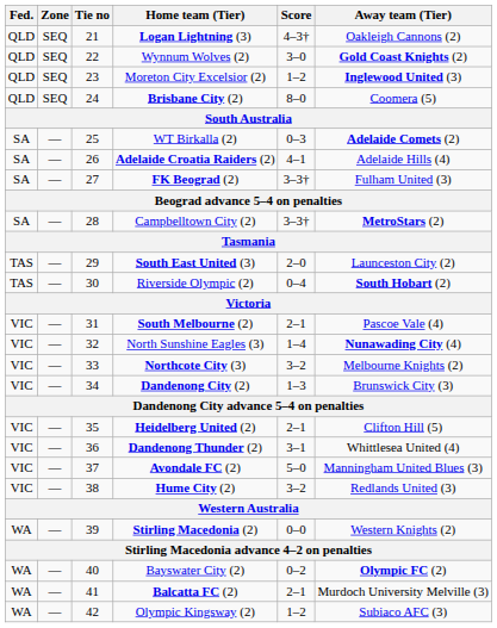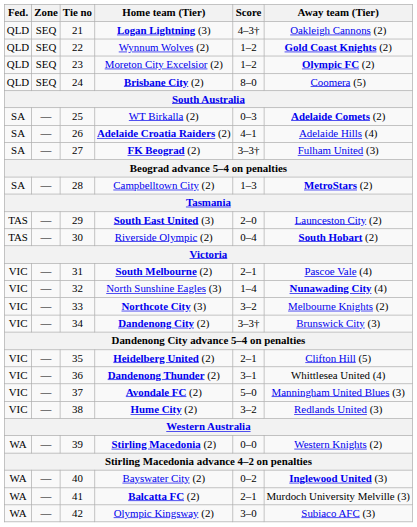 <table class="wikitable" style="text-align:center">
 <tr>
 <th>Fed.</th>
 <th>Zone</th>
 <th>Tie no</th>
 <th>Home team (Tier)</th>
 <th>Score</th>
 <th>Away team (Tier)</th>
 </tr>
 <tr>
 <td>QLD</td>
 <td>SEQ</td>
 <td>21</td>
 <td><strong><a href='#'>Logan Lightning</a></strong> (3)</td>
 <td>4–3†</td>
 <td><a href='#'>Oakleigh Cannons</a> (2)</td>
 </tr>
 <tr>
 <td>QLD</td>
 <td>SEQ</td>
 <td>22</td>
 <td><a href='#'>Wynnum Wolves</a> (2)</td>
-<td>3–0</td>
+<td>1–2</td>
 <td><strong><a href='#'>Gold Coast Knights</a></strong> (2)</td>
 </tr>
 <tr>
 <td>QLD</td>
 <td>SEQ</td>
 <td>23</td>
 <td><a href='#'>Moreton City Excelsior</a> (2)</td>
 <td>1–2</td>
-<td><strong><a href='#'>Inglewood United</a></strong> (3)</td>
+<td><strong><a href='#'>Olympic FC</a></strong> (2)</td>
 </tr>
 <tr>
 <td>QLD</td>
 <td>SEQ</td>
 <td>24</td>
 <td><strong><a href='#'>Brisbane City</a></strong> (2)</td>
 <td>8–0</td>
 <td><a href='#'>Coomera</a> (5)</td>
 </tr>
 <tr>
 <th colspan=6><a href='#'>South Australia</a></th>
 </tr>
 <tr>
 <td>SA</td>
 <td>—</td>
 <td>25</td>
 <td><a href='#'>WT Birkalla</a> (2)</td>
 <td>0–3</td>
 <td><strong><a href='#'>Adelaide Comets</a></strong> (2)</td>
 </tr>
 <tr>
 <td>SA</td>
 <td>—</td>
 <td>26</td>
 <td><strong><a href='#'>Adelaide Croatia Raiders</a></strong> (2)</td>
 <td>4–1</td>
 <td><a href='#'>Adelaide Hills</a> (4)</td>
 </tr>
 <tr>
 <td>SA</td>
 <td>—</td>
 <td>27</td>
 <td><strong><a href='#'>FK Beograd</a></strong> (2)</td>
 <td>3–3†</td>
 <td><a href='#'>Fulham United</a> (3)</td>
 </tr>
 <tr>
 <th colspan=6>Beograd advance 5–4 on penalties</th>
 </tr>
 <tr>
 <td>SA</td>
 <td>—</td>
 <td>28</td>
 <td><a href='#'>Campbelltown City</a> (2)</td>
-<td>3–3†</td>
+<td>1–3</td>
 <td><strong><a href='#'>MetroStars</a></strong> (2)</td>
 </tr>
 <tr>
 <th colspan=6><a href='#'>Tasmania</a></th>
 </tr>
 <tr>
 <td>TAS</td>
 <td>—</td>
 <td>29</td>
 <td><strong><a href='#'>South East United</a></strong> (3)</td>
 <td>2–0</td>
 <td><a href='#'>Launceston City</a> (2)</td>
 </tr>
 <tr>
 <td>TAS</td>
 <td>—</td>
 <td>30</td>
 <td><a href='#'>Riverside Olympic</a> (2)</td>
 <td>0–4</td>
 <td><strong><a href='#'>South Hobart</a></strong> (2)</td>
 </tr>
 <tr>
 <th colspan=6><a href='#'>Victoria</a></th>
 </tr>
 <tr>
 <td>VIC</td>
 <td>—</td>
 <td>31</td>
 <td><strong><a href='#'>South Melbourne</a></strong> (2)</td>
 <td>2–1</td>
 <td><a href='#'>Pascoe Vale</a> (4)</td>
 </tr>
 <tr>
 <td>VIC</td>
 <td>—</td>
 <td>32</td>
 <td><a href='#'>North Sunshine Eagles</a> (3)</td>
 <td>1–4</td>
 <td><strong><a href='#'>Nunawading City</a></strong> (4)</td>
 </tr>
 <tr>
 <td>VIC</td>
 <td>—</td>
 <td>33</td>
 <td><strong><a href='#'>Northcote City</a></strong> (3)</td>
 <td>3–2</td>
 <td><a href='#'>Melbourne Knights</a> (2)</td>
 </tr>
 <tr>
 <td>VIC</td>
 <td>—</td>
 <td>34</td>
 <td><strong><a href='#'>Dandenong City</a></strong> (2)</td>
-<td>1–3</td>
+<td>3–3†</td>
 <td><a href='#'>Brunswick City</a> (3)</td>
 </tr>
 <tr>
 <th colspan=6>Dandenong City advance 5–4 on penalties</th>
 </tr>
 <tr>
 <td>VIC</td>
 <td>—</td>
 <td>35</td>
 <td><strong><a href='#'>Heidelberg United</a></strong> (2)</td>
 <td>2–1</td>
 <td><a href='#'>Clifton Hill</a> (5)</td>
 </tr>
 <tr>
 <td>VIC</td>
 <td>—</td>
 <td>36</td>
 <td><strong><a href='#'>Dandenong Thunder</a></strong> (2)</td>
 <td>3–1</td>
 <td>Whittlesea United (4)</td>
 </tr>
 <tr>
 <td>VIC</td>
 <td>—</td>
 <td>37</td>
 <td><strong><a href='#'>Avondale FC</a></strong> (2)</td>
 <td>5–0</td>
 <td><a href='#'>Manningham United Blues</a> (3)</td>
 </tr>
 <tr>
 <td>VIC</td>
 <td>—</td>
 <td>38</td>
 <td><strong><a href='#'>Hume City</a></strong> (2)</td>
 <td>3–2</td>
 <td><a href='#'>Redlands United</a> (3)</td>
 </tr>
 <tr>
 <th colspan=6><a href='#'>Western Australia</a></th>
 </tr>
 <tr>
 <td>WA</td>
 <td>—</td>
 <td>39</td>
 <td><strong><a href='#'>Stirling Macedonia</a></strong> (2)</td>
 <td>0–0</td>
 <td><a href='#'>Western Knights</a> (2)</td>
 </tr>
 <tr>
 <th colspan=6>Stirling Macedonia advance 4–2 on penalties</th>
 </tr>
 <tr>
 <td>WA</td>
 <td>—</td>
 <td>40</td>
 <td><a href='#'>Bayswater City</a> (2)</td>
 <td>0–2</td>
-<td><strong><a href='#'>Olympic FC</a></strong> (2)</td>
+<td><strong><a href='#'>Inglewood United</a></strong> (3)</td>
 </tr>
 <tr>
 <td>WA</td>
 <td>—</td>
 <td>41</td>
 <td><strong><a href='#'>Balcatta FC</a></strong> (2)</td>
 <td>2–1</td>
 <td>Murdoch University Melville (3)</td>
 </tr>
 <tr>
 <td>WA</td>
 <td>—</td>
 <td>42</td>
 <td><a href='#'>Olympic Kingsway</a> (2)</td>
-<td>1–2</td>
+<td>3–0</td>
 <td><a href='#'>Subiaco AFC</a> (3)</td>
 </tr>
 </table>
